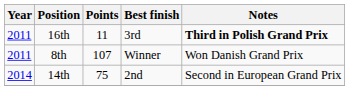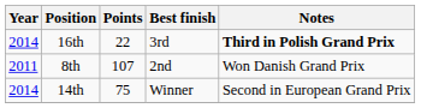 <table class="wikitable" style="font-size: 95%;">
 <tr>
 <th>Year</th>
 <th>Position</th>
 <th>Points</th>
 <th>Best finish</th>
 <th>Notes</th>
 </tr>
 <tr>
-<td><a href='#'>2011</a></td>
+<td><a href='#'>2014</a></td>
 <td align="center">16th</td>
-<td align="center">11</td>
+<td align="center">22</td>
 <td>3rd</td>
 <td><strong>Third in Polish Grand Prix</strong></td>
 </tr>
 <tr>
 <td><a href='#'>2011</a></td>
 <td align="center">8th</td>
 <td align="center">107</td>
-<td>Winner</td>
+<td>2nd</td>
 <td>Won Danish Grand Prix</td>
 </tr>
 <tr>
 <td><a href='#'>2014</a></td>
 <td align="center">14th</td>
 <td align="center">75</td>
-<td>2nd</td>
+<td>Winner</td>
 <td>Second in European Grand Prix</td>
 </tr>
 <tr>
 </tr>
 </table>
